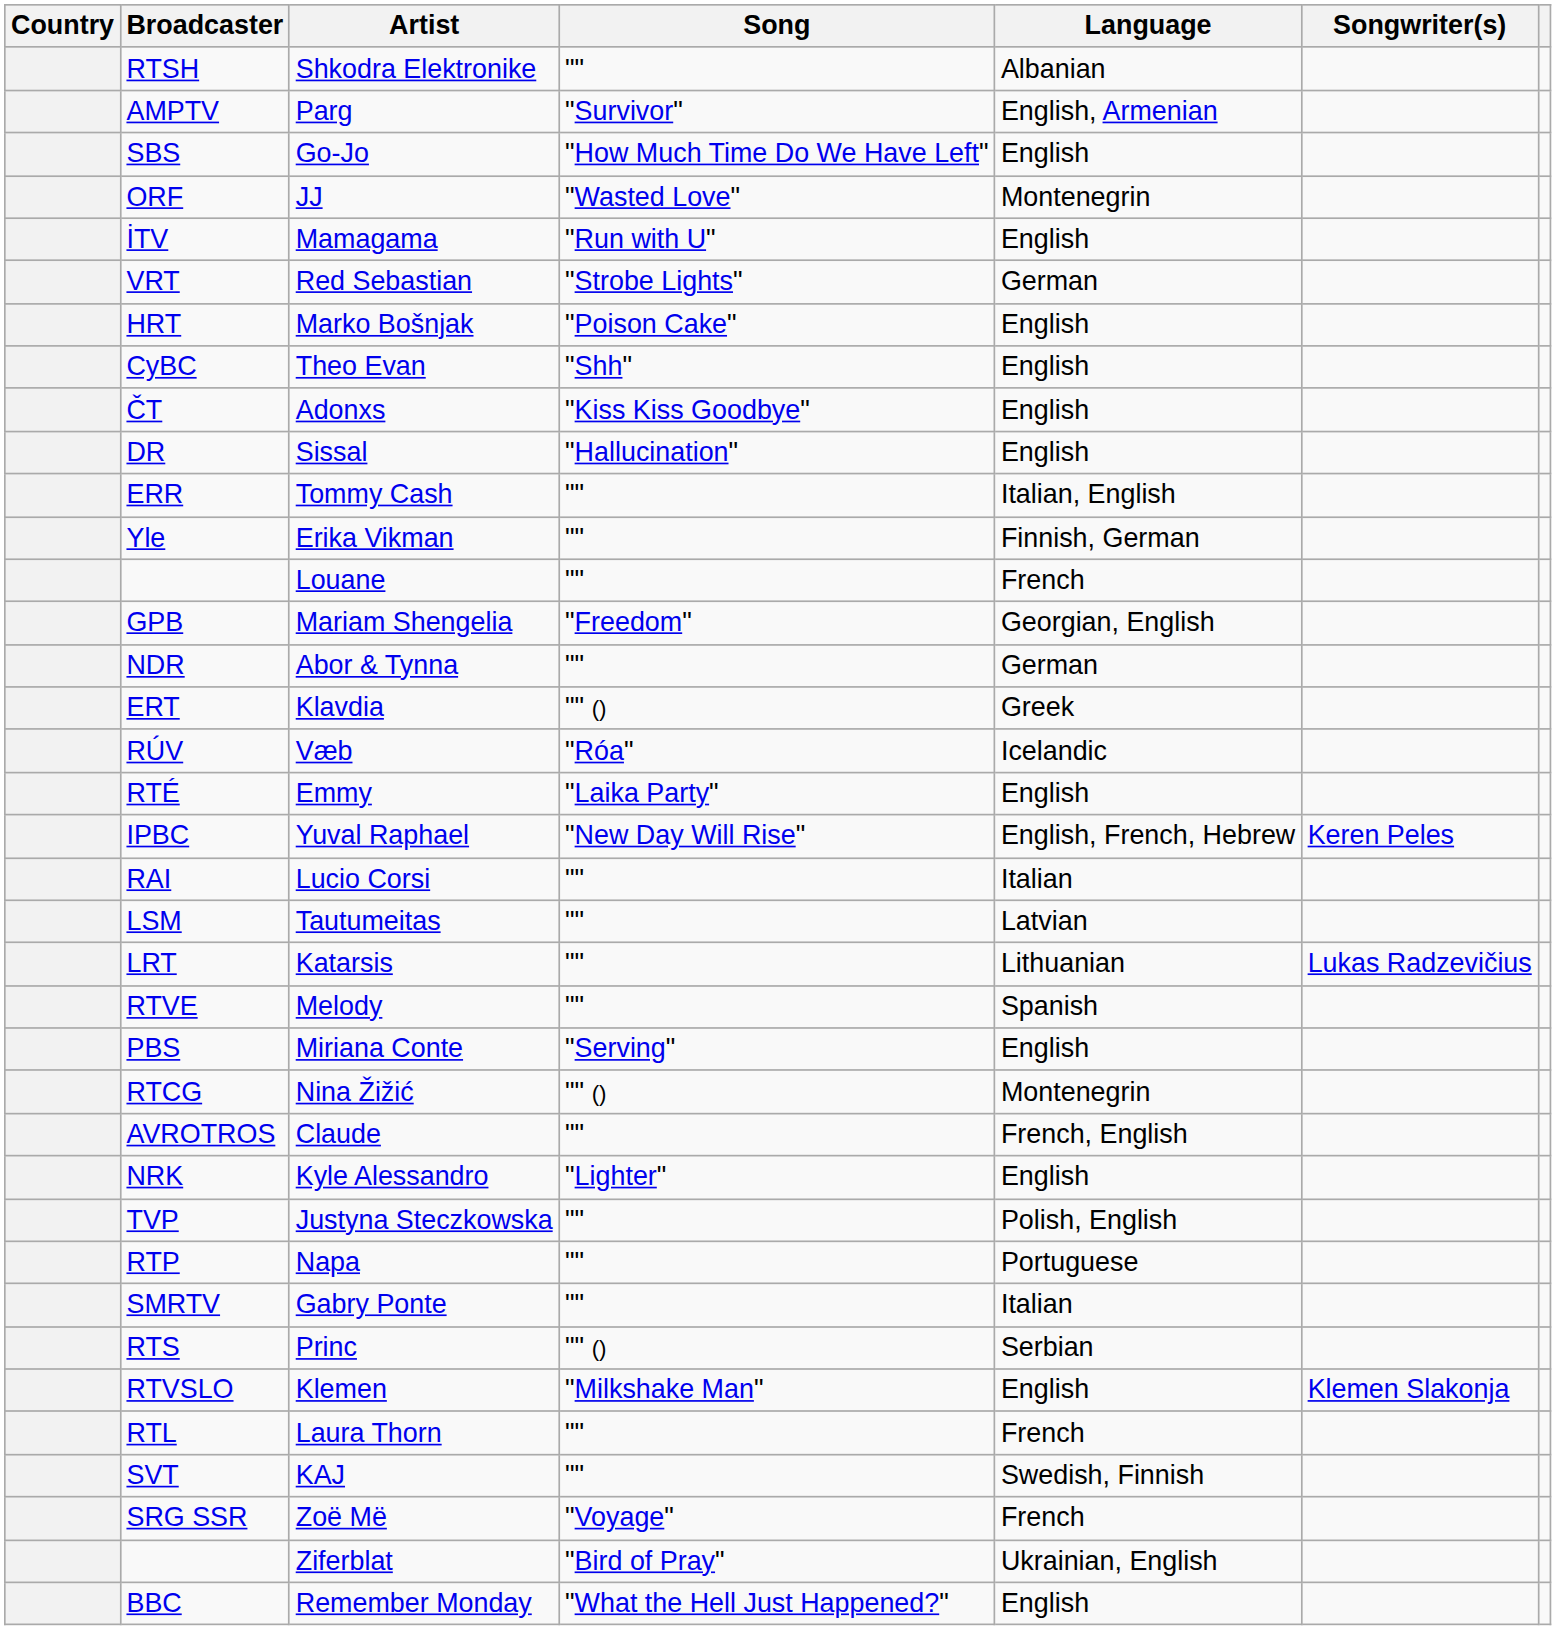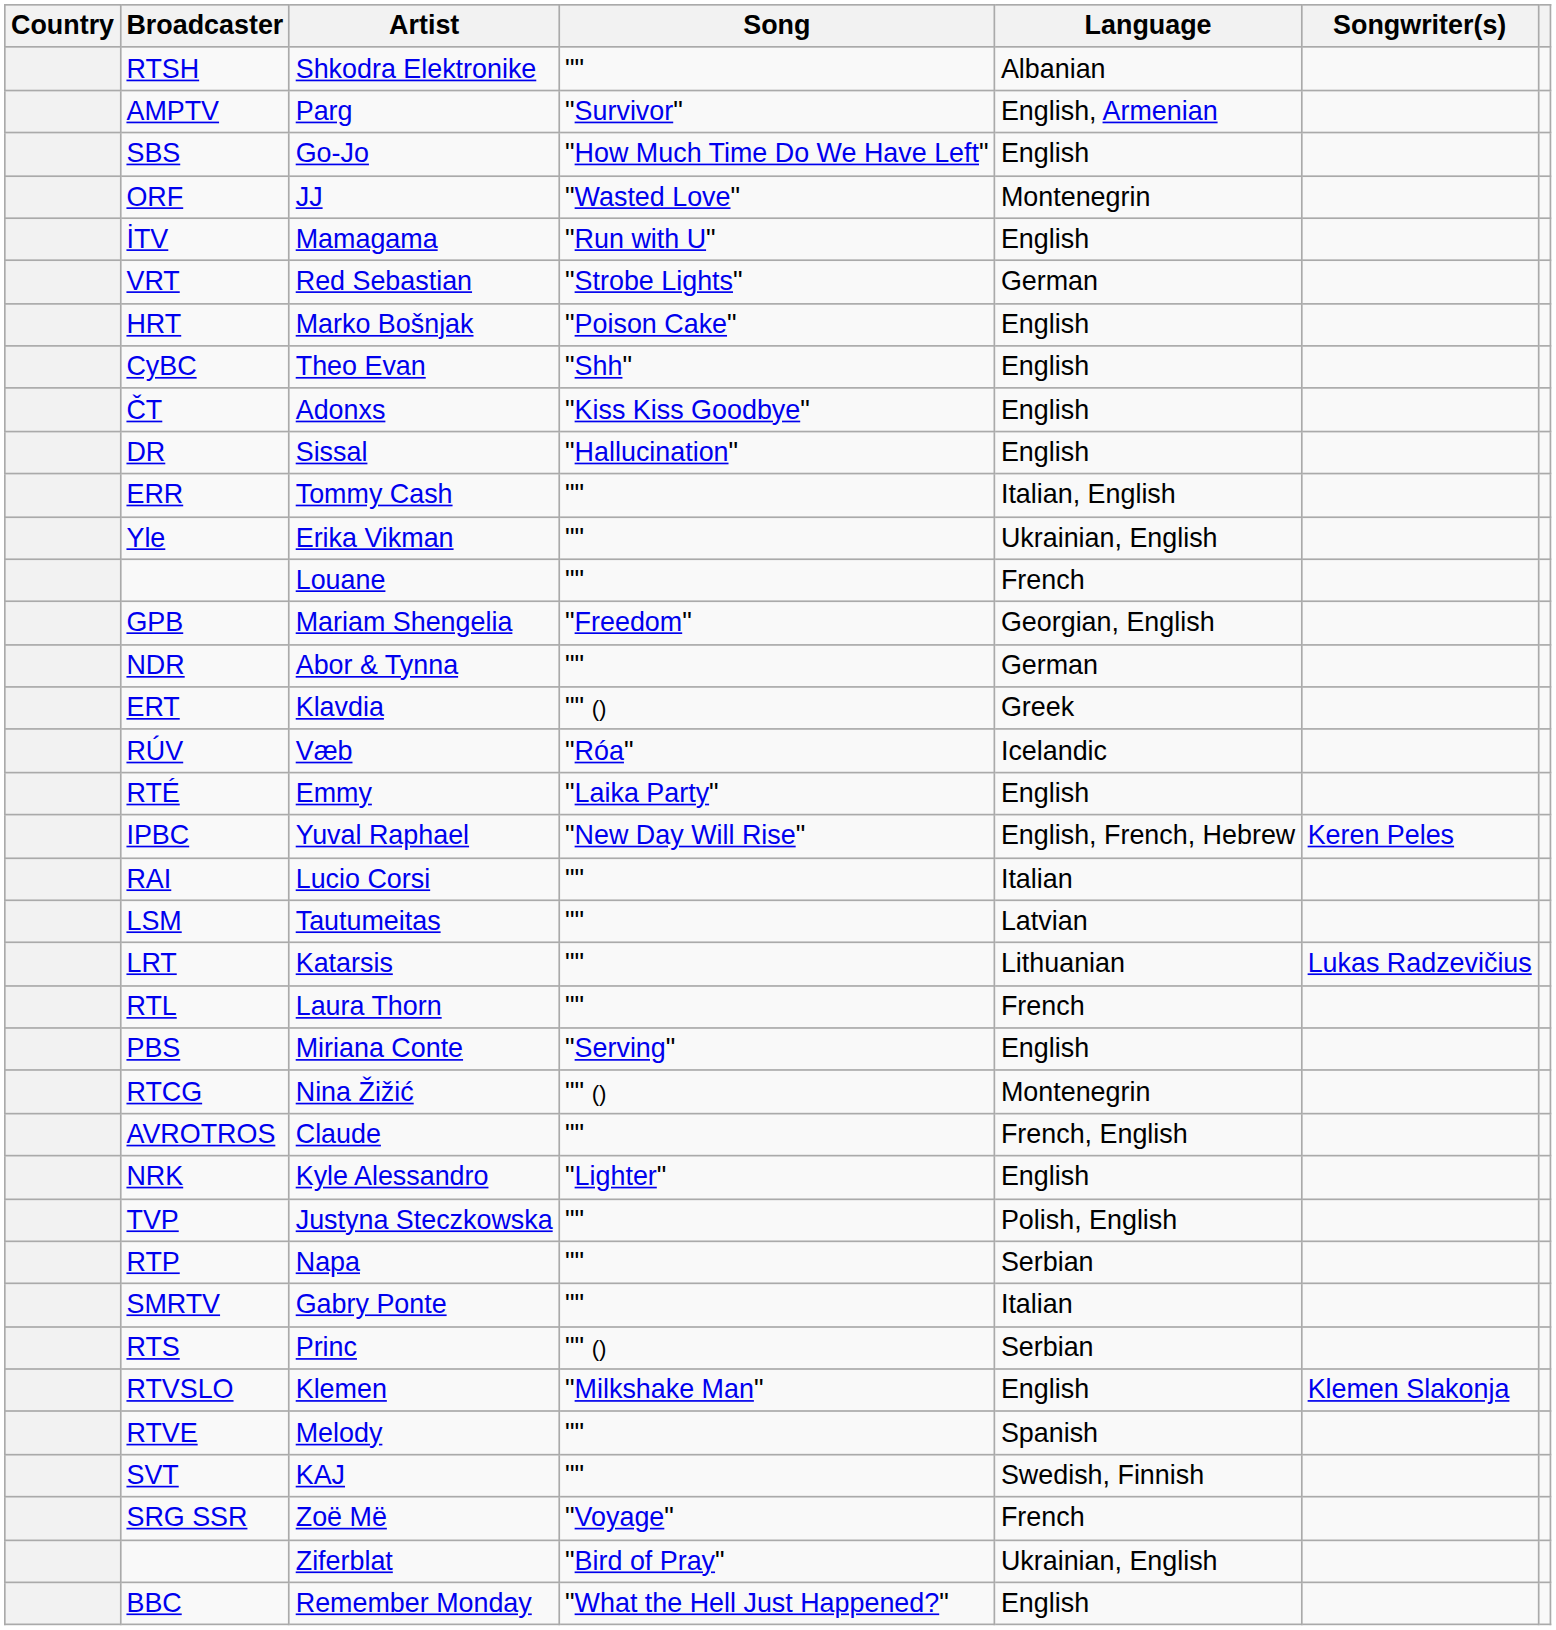 <table class="wikitable plainrowheaders sticky-header">
 <tr>
 <th scope="col">Country</th>
 <th scope="col">Broadcaster</th>
 <th scope="col">Artist</th>
 <th scope="col">Song</th>
 <th scope="col">Language</th>
 <th scope="col">Songwriter(s)</th>
 <th scope="col"></th>
 </tr>
 <tr>
 <th scope="row"></th>
 <td><a href='#'>RTSH</a></td>
 <td><a href='#'>Shkodra Elektronike</a></td>
 <td>""</td>
 <td>Albanian</td>
 <td></td>
 <td style="text-align:center"></td>
 </tr>
 <tr>
 <th scope="row"></th>
 <td><a href='#'>AMPTV</a></td>
 <td><a href='#'>Parg</a></td>
 <td>"<a href='#'>Survivor</a>"</td>
 <td>English, <a href='#'>Armenian</a></td>
 <td></td>
 <td style="text-align:center"></td>
 </tr>
 <tr>
 <th scope="row"></th>
 <td><a href='#'>SBS</a></td>
 <td><a href='#'>Go-Jo</a></td>
 <td>"<a href='#'>How Much Time Do We Have Left</a>"</td>
 <td>English</td>
 <td></td>
 <td style="text-align:center"></td>
 </tr>
 <tr>
 <th scope="row"></th>
 <td><a href='#'>ORF</a></td>
 <td><a href='#'>JJ</a></td>
 <td>"<a href='#'>Wasted Love</a>"</td>
 <td>Montenegrin</td>
 <td></td>
 <td style="text-align:center"></td>
 </tr>
 <tr>
 <th scope="row"></th>
 <td><a href='#'>İTV</a></td>
 <td><a href='#'>Mamagama</a></td>
 <td>"<a href='#'>Run with U</a>"</td>
 <td>English</td>
 <td></td>
 <td style="text-align:center"></td>
 </tr>
 <tr>
 <th scope="row"></th>
 <td><a href='#'>VRT</a></td>
 <td><a href='#'>Red Sebastian</a></td>
 <td>"<a href='#'>Strobe Lights</a>"</td>
 <td>German</td>
 <td></td>
 <td style="text-align:center"></td>
 </tr>
 <tr>
 <th scope="row"></th>
 <td><a href='#'>HRT</a></td>
 <td><a href='#'>Marko Bošnjak</a></td>
 <td>"<a href='#'>Poison Cake</a>"</td>
 <td>English</td>
 <td></td>
 <td style="text-align:center"></td>
 </tr>
 <tr>
 <th scope="row"></th>
 <td><a href='#'>CyBC</a></td>
 <td><a href='#'>Theo Evan</a></td>
 <td>"<a href='#'>Shh</a>"</td>
 <td>English</td>
 <td></td>
 <td style="text-align:center"></td>
 </tr>
 <tr>
 <th scope="row"></th>
 <td><a href='#'>ČT</a></td>
 <td><a href='#'>Adonxs</a></td>
 <td>"<a href='#'>Kiss Kiss Goodbye</a>"</td>
 <td>English</td>
 <td></td>
 <td style="text-align:center"></td>
 </tr>
 <tr>
 <th scope="row"></th>
 <td><a href='#'>DR</a></td>
 <td><a href='#'>Sissal</a></td>
 <td>"<a href='#'>Hallucination</a>"</td>
 <td>English</td>
 <td></td>
 <td style="text-align:center"></td>
 </tr>
 <tr>
 <th scope="row"></th>
 <td><a href='#'>ERR</a></td>
 <td><a href='#'>Tommy Cash</a></td>
 <td>""</td>
 <td>Italian, English</td>
 <td></td>
 <td style="text-align:center"></td>
 </tr>
 <tr>
 <th scope="row"></th>
 <td><a href='#'>Yle</a></td>
 <td><a href='#'>Erika Vikman</a></td>
 <td>""</td>
-<td>Finnish, German</td>
+<td>Ukrainian, English</td>
 <td></td>
 <td style="text-align:center"></td>
 </tr>
 <tr>
 <th scope="row"></th>
 <td></td>
 <td><a href='#'>Louane</a></td>
 <td>""</td>
 <td>French</td>
 <td></td>
 <td style="text-align:center"></td>
 </tr>
 <tr>
 <th scope="row"></th>
 <td><a href='#'>GPB</a></td>
 <td><a href='#'>Mariam Shengelia</a></td>
 <td>"<a href='#'>Freedom</a>"</td>
 <td>Georgian, English</td>
 <td></td>
 <td style="text-align:center"></td>
 </tr>
 <tr>
 <th scope="row"></th>
 <td><a href='#'>NDR</a></td>
 <td><a href='#'>Abor & Tynna</a></td>
 <td>""</td>
 <td>German</td>
 <td></td>
 <td style="text-align:center"></td>
 </tr>
 <tr>
 <th scope="row"></th>
 <td><a href='#'>ERT</a></td>
 <td><a href='#'>Klavdia</a></td>
 <td>"" <small>()</small></td>
 <td>Greek</td>
 <td></td>
 <td style="text-align:center"></td>
 </tr>
 <tr>
 <th scope="row"></th>
 <td><a href='#'>RÚV</a></td>
 <td><a href='#'>Væb</a></td>
 <td>"<a href='#'>Róa</a>"</td>
 <td>Icelandic</td>
 <td></td>
 <td style="text-align:center"></td>
 </tr>
 <tr>
 <th scope="row"></th>
 <td><a href='#'>RTÉ</a></td>
 <td><a href='#'>Emmy</a></td>
 <td>"<a href='#'>Laika Party</a>"</td>
 <td>English</td>
 <td></td>
 <td style="text-align:center"></td>
 </tr>
 <tr>
 <th scope="row"></th>
 <td><a href='#'>IPBC</a></td>
 <td><a href='#'>Yuval Raphael</a></td>
 <td>"<a href='#'>New Day Will Rise</a>"</td>
 <td>English, French, Hebrew</td>
 <td><a href='#'>Keren Peles</a></td>
 <td style="text-align:center"></td>
 </tr>
 <tr>
 <th scope="row"></th>
 <td><a href='#'>RAI</a></td>
 <td><a href='#'>Lucio Corsi</a></td>
 <td>""</td>
 <td>Italian</td>
 <td></td>
 <td style="text-align:center"></td>
 </tr>
 <tr>
 <th scope="row"></th>
 <td><a href='#'>LSM</a></td>
 <td><a href='#'>Tautumeitas</a></td>
 <td>""</td>
 <td>Latvian</td>
 <td></td>
 <td style="text-align:center"></td>
 </tr>
 <tr>
 <th scope="row"></th>
 <td><a href='#'>LRT</a></td>
 <td><a href='#'>Katarsis</a></td>
 <td>""</td>
 <td>Lithuanian</td>
 <td><a href='#'>Lukas Radzevičius</a></td>
 <td style="text-align:center"></td>
 </tr>
 <tr>
 <th scope="row"></th>
-<td><a href='#'>RTVE</a></td>
-<td><a href='#'>Melody</a></td>
+<td><a href='#'>RTL</a></td>
+<td><a href='#'>Laura Thorn</a></td>
 <td>""</td>
-<td>Spanish</td>
+<td>French</td>
 <td></td>
 <td style="text-align:center"></td>
 </tr>
 <tr>
 <th scope="row"></th>
 <td><a href='#'>PBS</a></td>
 <td><a href='#'>Miriana Conte</a></td>
 <td>"<a href='#'>Serving</a>"</td>
 <td>English</td>
 <td></td>
 <td style="text-align:center"></td>
 </tr>
 <tr>
 <th scope="row"></th>
 <td><a href='#'>RTCG</a></td>
 <td><a href='#'>Nina Žižić</a></td>
 <td>"" <small>()</small></td>
 <td>Montenegrin</td>
 <td></td>
 <td style="text-align:center"></td>
 </tr>
 <tr>
 <th scope="row"></th>
 <td><a href='#'>AVROTROS</a></td>
 <td><a href='#'>Claude</a></td>
 <td>""</td>
 <td>French, English</td>
 <td></td>
 <td style="text-align:center"></td>
 </tr>
 <tr>
 <th scope="row"></th>
 <td><a href='#'>NRK</a></td>
 <td><a href='#'>Kyle Alessandro</a></td>
 <td>"<a href='#'>Lighter</a>"</td>
 <td>English</td>
 <td></td>
 <td style="text-align:center"></td>
 </tr>
 <tr>
 <th scope="row"></th>
 <td><a href='#'>TVP</a></td>
 <td><a href='#'>Justyna Steczkowska</a></td>
 <td>""</td>
 <td>Polish, English</td>
 <td></td>
 <td style="text-align:center"></td>
 </tr>
 <tr>
 <th scope="row"></th>
 <td><a href='#'>RTP</a></td>
 <td><a href='#'>Napa</a></td>
 <td>""</td>
-<td>Portuguese</td>
+<td>Serbian</td>
 <td></td>
 <td style="text-align:center"></td>
 </tr>
 <tr>
 <th scope="row"></th>
 <td><a href='#'>SMRTV</a></td>
 <td><a href='#'>Gabry Ponte</a></td>
 <td>""</td>
 <td>Italian</td>
 <td></td>
 <td style="text-align:center"></td>
 </tr>
 <tr>
 <th scope="row"></th>
 <td><a href='#'>RTS</a></td>
 <td><a href='#'>Princ</a></td>
 <td>"" <small>()</small></td>
 <td>Serbian</td>
 <td></td>
 <td style="text-align:center"></td>
 </tr>
 <tr>
 <th scope="row"></th>
 <td><a href='#'>RTVSLO</a></td>
 <td><a href='#'>Klemen</a></td>
 <td>"<a href='#'>Milkshake Man</a>"</td>
 <td>English</td>
 <td><a href='#'>Klemen Slakonja</a></td>
 <td style="text-align:center"></td>
 </tr>
 <tr>
 <th scope="row"></th>
-<td><a href='#'>RTL</a></td>
-<td><a href='#'>Laura Thorn</a></td>
+<td><a href='#'>RTVE</a></td>
+<td><a href='#'>Melody</a></td>
 <td>""</td>
-<td>French</td>
+<td>Spanish</td>
 <td></td>
 <td style="text-align:center"></td>
 </tr>
 <tr>
 <th scope="row"></th>
 <td><a href='#'>SVT</a></td>
 <td><a href='#'>KAJ</a></td>
 <td>""</td>
 <td>Swedish, Finnish</td>
 <td></td>
 <td style="text-align:center"></td>
 </tr>
 <tr>
 <th scope="row"></th>
 <td><a href='#'>SRG SSR</a></td>
 <td><a href='#'>Zoë Më</a></td>
 <td>"<a href='#'>Voyage</a>"</td>
 <td>French</td>
 <td></td>
 <td style="text-align:center"></td>
 </tr>
 <tr>
 <th scope="row"></th>
 <td></td>
 <td><a href='#'>Ziferblat</a></td>
 <td>"<a href='#'>Bird of Pray</a>"</td>
 <td>Ukrainian, English</td>
 <td></td>
 <td style="text-align:center"></td>
 </tr>
 <tr>
 <th scope="row"></th>
 <td><a href='#'>BBC</a></td>
 <td><a href='#'>Remember Monday</a></td>
 <td>"<a href='#'>What the Hell Just Happened?</a>"</td>
 <td>English</td>
 <td></td>
 <td style="text-align:center"></td>
 </tr>
 </table>
